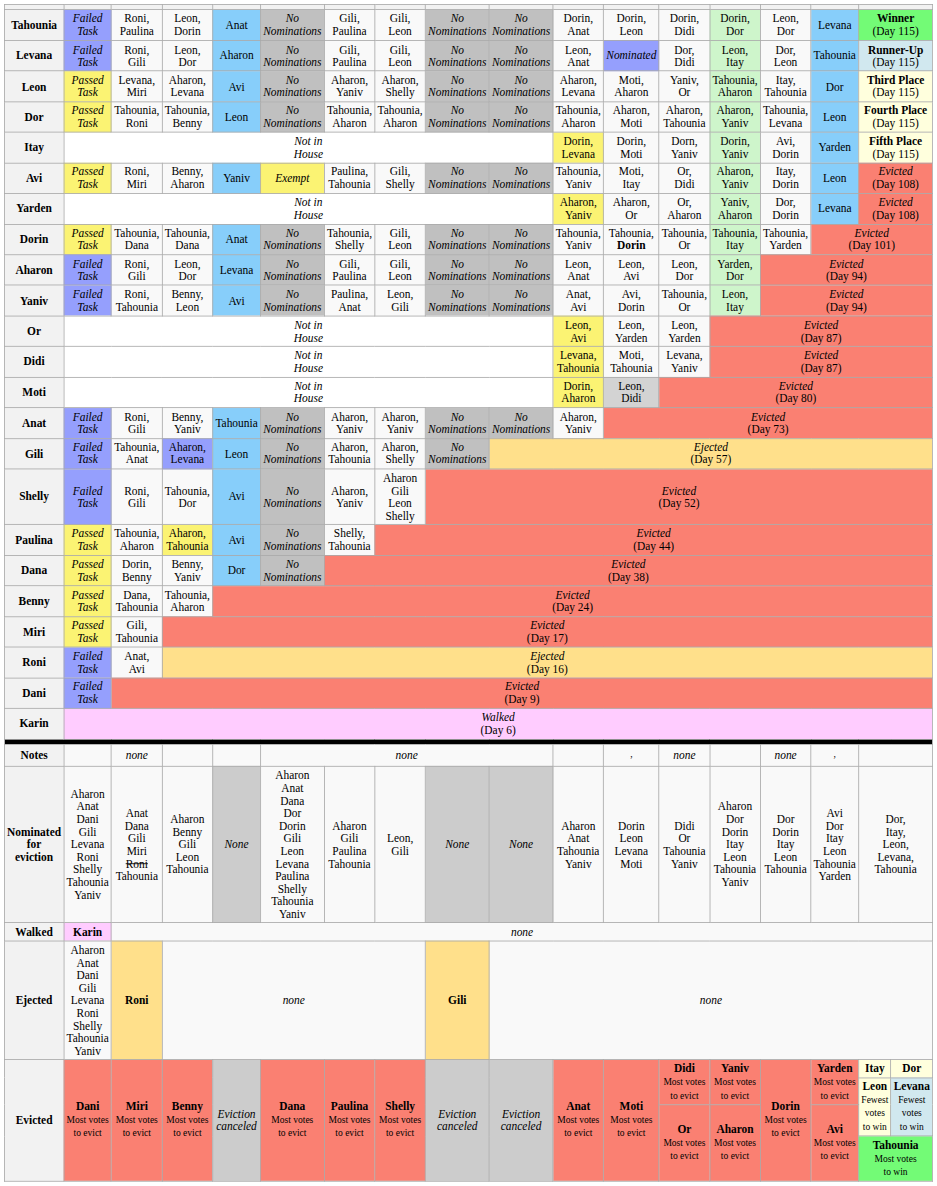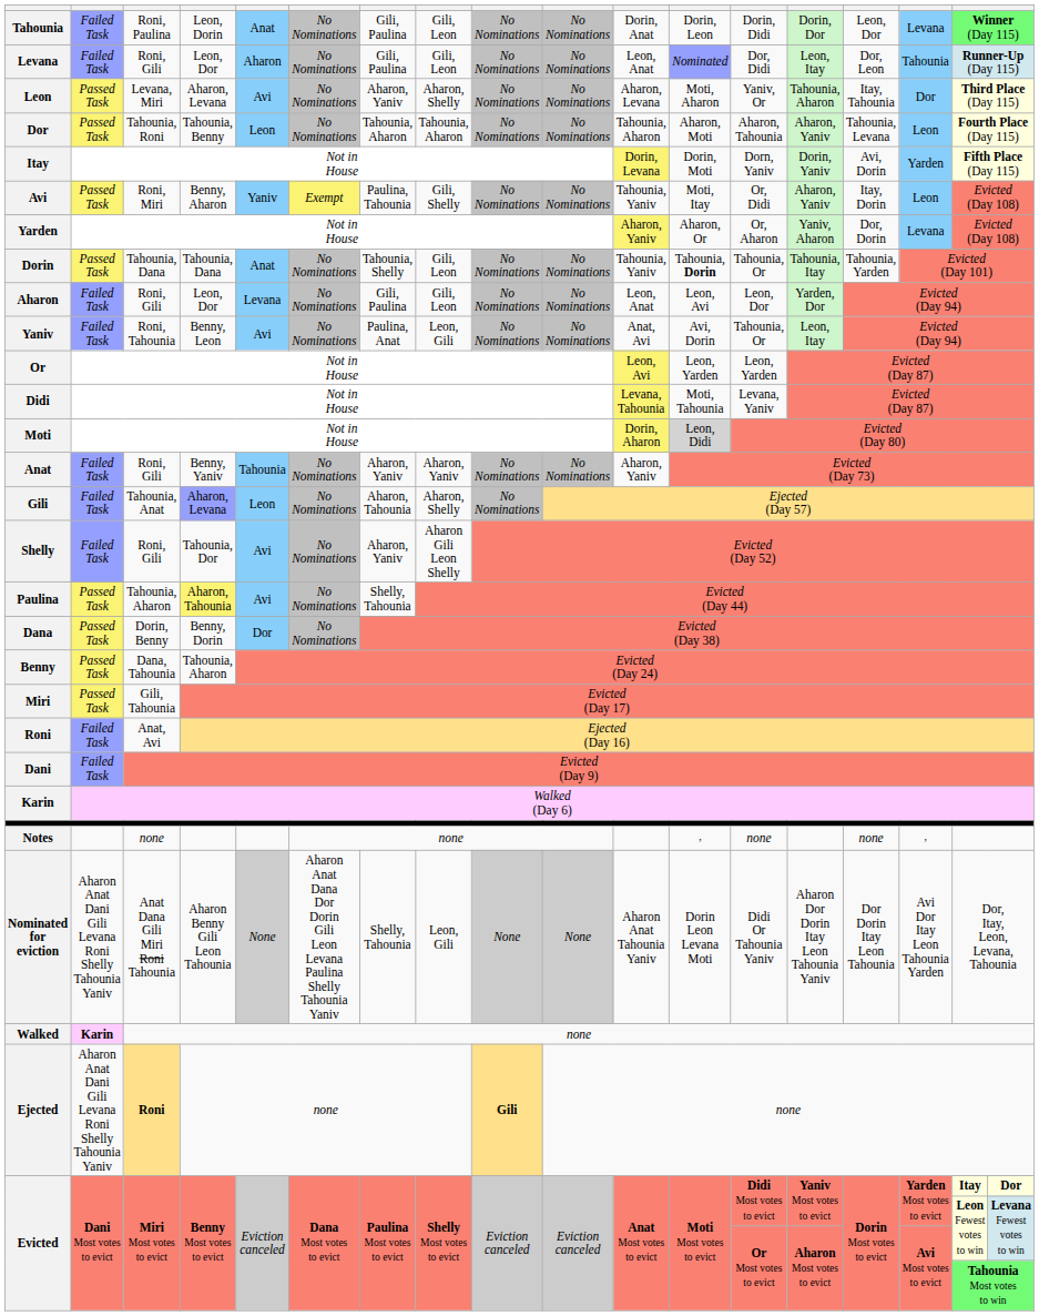 <table class="wikitable" style="font-size:85%; line-height:15px; text-align:center;">
 <tr>
 <th style="width: 5%;"></th>
 <th style="width: 5%;"></th>
 <th style="width: 5%;"></th>
 <th style="width: 5%;"></th>
 <th style="width: 5%;"></th>
 <th style="width: 5%;"></th>
 <th style="width: 5%;"></th>
 <th style="width: 5%;"></th>
 <th style="width: 5%;"></th>
 <th style="width: 5%;"></th>
 <th style="width: 5%;"></th>
 <th style="width: 5%;"></th>
 <th style="width: 5%;"></th>
 <th style="width: 5%;"></th>
 <th style="width: 5%;"></th>
 <th style="width: 5%;"></th>
 <th style="width: 10%;" colspan="2"></th>
 </tr>
 <tr>
 <th>Tahounia</th>
 <td style="background:#959ffd;"><em>Failed<br>Task</em></td>
 <td>Roni,<br>Paulina</td>
 <td>Leon,<br>Dorin</td>
 <td style="background:#87CEFA">Anat</td>
 <td style="background:#C0C0C0"><em>No<br>Nominations</em></td>
 <td>Gili,<br>Paulina</td>
 <td>Gili,<br>Leon</td>
 <td style="background:#C0C0C0"><em>No<br>Nominations</em></td>
 <td style="background:#C0C0C0"><em>No<br>Nominations</em></td>
 <td>Dorin,<br>Anat</td>
 <td>Dorin,<br>Leon</td>
 <td>Dorin,<br>Didi</td>
 <td style="background:#CEF5CB">Dorin,<br>Dor</td>
 <td>Leon,<br>Dor</td>
 <td style="background:#87CEFA;">Levana</td>
 <td colspan="2" style="background:#73FB76"><strong>Winner</strong><br>(Day 115)</td>
 </tr>
 <tr>
 <th>Levana</th>
 <td style="background:#959ffd;"><em>Failed<br>Task</em></td>
 <td>Roni,<br>Gili</td>
 <td>Leon,<br>Dor</td>
 <td style="background:#87CEFA">Aharon</td>
 <td style="background:#C0C0C0"><em>No<br>Nominations</em></td>
 <td>Gili,<br>Paulina</td>
 <td>Gili,<br>Leon</td>
 <td style="background:#C0C0C0"><em>No<br>Nominations</em></td>
 <td style="background:#C0C0C0"><em>No<br>Nominations</em></td>
 <td>Leon,<br>Anat</td>
 <td style="background:#959ffd;"><em>Nominated</em></td>
 <td>Dor,<br>Didi</td>
 <td style="background:#CEF5CB">Leon,<br>Itay</td>
 <td>Dor,<br>Leon</td>
 <td style="background:#87CEFA;">Tahounia</td>
 <td colspan="2" style="background:#D1E8EF"><strong>Runner-Up</strong><br>(Day 115)</td>
 </tr>
 <tr>
 <th>Leon</th>
 <td style="background:#FBF373;"><em>Passed<br>Task</em></td>
 <td>Levana,<br>Miri</td>
 <td>Aharon,<br>Levana</td>
 <td style="background:#87CEFA">Avi</td>
 <td style="background:#C0C0C0"><em>No<br>Nominations</em></td>
 <td>Aharon,<br>Yaniv</td>
 <td>Aharon,<br>Shelly</td>
 <td style="background:#C0C0C0"><em>No<br>Nominations</em></td>
 <td style="background:#C0C0C0"><em>No<br>Nominations</em></td>
 <td>Aharon,<br>Levana</td>
 <td>Moti,<br>Aharon</td>
 <td>Yaniv,<br>Or</td>
 <td style="background:#CEF5CB">Tahounia,<br>Aharon</td>
 <td>Itay,<br>Tahounia</td>
 <td style="background:#87CEFA;">Dor</td>
 <td colspan="2" style="background:#FFFFDD"><strong>Third Place</strong><br>(Day 115)</td>
 </tr>
 <tr>
 <th>Dor</th>
 <td style="background:#FBF373;"><em>Passed<br>Task</em></td>
 <td>Tahounia,<br>Roni</td>
 <td>Tahounia,<br>Benny</td>
 <td style="background:#87CEFA">Leon</td>
 <td style="background:#C0C0C0"><em>No<br>Nominations</em></td>
 <td>Tahounia,<br>Aharon</td>
 <td>Tahounia,<br>Aharon</td>
 <td style="background:#C0C0C0"><em>No<br>Nominations</em></td>
 <td style="background:#C0C0C0"><em>No<br>Nominations</em></td>
 <td>Tahounia,<br>Aharon</td>
 <td>Aharon,<br>Moti</td>
 <td>Aharon,<br>Tahounia</td>
 <td style="background:#CEF5CB">Aharon,<br>Yaniv</td>
 <td>Tahounia,<br>Levana</td>
 <td style="background:#87CEFA;">Leon</td>
 <td colspan="2" style="background:#FFFFDD"><strong>Fourth Place</strong><br>(Day 115)</td>
 </tr>
 <tr>
 <th>Itay</th>
 <td colspan="9" style="background:#FFFFFF"><em>Not in<br>House</em></td>
 <td style="background:#FBF373;">Dorin,<br>Levana</td>
 <td>Dorin,<br>Moti</td>
 <td>Dorn,<br>Yaniv</td>
 <td style="background:#CEF5CB">Dorin,<br>Yaniv</td>
 <td>Avi,<br>Dorin</td>
 <td style="background:#87CEFA;">Yarden</td>
 <td colspan="2" style="background:#FFFFDD"><strong>Fifth Place</strong><br>(Day 115)</td>
 </tr>
 <tr>
 <th>Avi</th>
 <td style="background:#FBF373;"><em>Passed<br>Task</em></td>
 <td>Roni,<br>Miri</td>
 <td>Benny,<br>Aharon</td>
 <td style="background:#87CEFA">Yaniv</td>
 <td style="background:#FBF373;"><em>Exempt</em></td>
 <td>Paulina,<br>Tahounia</td>
 <td>Gili,<br>Shelly</td>
 <td style="background:#C0C0C0"><em>No<br>Nominations</em></td>
 <td style="background:#C0C0C0"><em>No<br>Nominations</em></td>
 <td>Tahounia,<br>Yaniv</td>
 <td>Moti,<br>Itay</td>
 <td>Or,<br>Didi</td>
 <td style="background:#CEF5CB">Aharon,<br>Yaniv</td>
 <td>Itay,<br>Dorin</td>
 <td style="background:#87CEFA;">Leon</td>
 <td style="background:#FA8072" colspan="2"><em>Evicted</em><br>(Day 108)</td>
 </tr>
 <tr>
 <th>Yarden</th>
 <td colspan="9" style="background:#FFFFFF"><em>Not in<br>House</em></td>
 <td style="background:#FBF373;">Aharon,<br>Yaniv</td>
 <td>Aharon,<br>Or</td>
 <td>Or,<br>Aharon</td>
 <td style="background:#CEF5CB">Yaniv,<br>Aharon</td>
 <td>Dor,<br>Dorin</td>
 <td style="background:#87CEFA;">Levana</td>
 <td style="background:#FA8072" colspan="2"><em>Evicted</em><br>(Day 108)</td>
 </tr>
 <tr>
 <th>Dorin</th>
 <td style="background:#FBF373;"><em>Passed<br>Task</em></td>
 <td>Tahounia,<br>Dana</td>
 <td>Tahounia,<br>Dana</td>
 <td style="background:#87CEFA">Anat</td>
 <td style="background:#C0C0C0"><em>No<br>Nominations</em></td>
 <td>Tahounia,<br>Shelly</td>
 <td>Gili,<br>Leon</td>
 <td style="background:#C0C0C0"><em>No<br>Nominations</em></td>
 <td style="background:#C0C0C0"><em>No<br>Nominations</em></td>
 <td>Tahounia,<br>Yaniv</td>
 <td>Tahounia,<br> <strong>Dorin</strong></td>
 <td>Tahounia,<br>Or</td>
 <td style="background:#CEF5CB">Tahounia,<br>Itay</td>
 <td>Tahounia,<br>Yarden</td>
 <td style="background:#FA8072" colspan="3"><em>Evicted</em><br>(Day 101)</td>
 </tr>
 <tr>
 <th>Aharon</th>
 <td style="background:#959ffd;"><em>Failed<br>Task</em></td>
 <td>Roni,<br>Gili</td>
 <td>Leon,<br>Dor</td>
 <td style="background:#87CEFA">Levana</td>
 <td style="background:#C0C0C0"><em>No<br>Nominations</em></td>
 <td>Gili,<br>Paulina</td>
 <td>Gili,<br>Leon</td>
 <td style="background:#C0C0C0"><em>No<br>Nominations</em></td>
 <td style="background:#C0C0C0"><em>No<br>Nominations</em></td>
 <td>Leon,<br>Anat</td>
 <td>Leon,<br>Avi</td>
 <td>Leon,<br>Dor</td>
 <td style="background:#CEF5CB">Yarden,<br>Dor</td>
 <td style="background:#FA8072" colspan="4"><em>Evicted</em><br>(Day 94)</td>
 </tr>
 <tr>
 <th>Yaniv</th>
 <td style="background:#959ffd;"><em>Failed<br>Task</em></td>
 <td>Roni,<br>Tahounia</td>
 <td>Benny,<br>Leon</td>
 <td style="background:#87CEFA">Avi</td>
 <td style="background:#C0C0C0"><em>No<br>Nominations</em></td>
 <td>Paulina,<br>Anat</td>
 <td>Leon,<br>Gili</td>
 <td style="background:#C0C0C0"><em>No<br>Nominations</em></td>
 <td style="background:#C0C0C0"><em>No<br>Nominations</em></td>
 <td>Anat,<br>Avi</td>
 <td>Avi,<br>Dorin</td>
 <td>Tahounia,<br>Or</td>
 <td style="background:#CEF5CB">Leon,<br>Itay</td>
 <td style="background:#FA8072" colspan="4"><em>Evicted</em><br>(Day 94)</td>
 </tr>
 <tr>
 <th>Or</th>
 <td colspan="9" style="background:#FFFFFF"><em>Not in<br>House</em></td>
 <td style="background:#FBF373;">Leon,<br>Avi</td>
 <td>Leon,<br>Yarden</td>
 <td>Leon,<br>Yarden</td>
 <td style="background:#FA8072" colspan="5"><em>Evicted</em><br>(Day 87)</td>
 </tr>
 <tr>
 <th>Didi</th>
 <td colspan="9" style="background:#FFFFFF"><em>Not in<br>House</em></td>
 <td style="background:#FBF373;">Levana,<br>Tahounia</td>
 <td>Moti,<br>Tahounia</td>
 <td>Levana,<br>Yaniv</td>
 <td style="background:#FA8072" colspan="5"><em>Evicted</em><br>(Day 87)</td>
 </tr>
 <tr>
 <th>Moti</th>
 <td colspan="9" style="background:#FFFFFF"><em>Not in<br>House</em></td>
 <td style="background:#FBF373;">Dorin,<br>Aharon</td>
 <td style="background: lightgrey;">Leon,<br>Didi</td>
 <td style="background:#FA8072" colspan="6"><em>Evicted</em><br>(Day 80)</td>
 </tr>
 <tr>
 <th>Anat</th>
 <td style="background:#959ffd;"><em>Failed<br>Task</em></td>
 <td>Roni,<br>Gili</td>
 <td>Benny,<br>Yaniv</td>
 <td style="background:#87CEFA">Tahounia</td>
 <td style="background:#C0C0C0"><em>No<br>Nominations</em></td>
 <td>Aharon,<br>Yaniv</td>
 <td>Aharon,<br>Yaniv</td>
 <td style="background:#C0C0C0"><em>No<br>Nominations</em></td>
 <td style="background:#C0C0C0"><em>No<br>Nominations</em></td>
 <td>Aharon,<br>Yaniv</td>
 <td style="background:#FA8072" colspan="7"><em>Evicted</em><br>(Day 73)</td>
 </tr>
 <tr>
 <th>Gili</th>
 <td style="background:#959ffd;"><em>Failed<br>Task</em></td>
 <td>Tahounia,<br>Anat</td>
 <td style="background:#959ffd;">Aharon,<br>Levana</td>
 <td style="background:#87CEFA">Leon</td>
 <td style="background:#C0C0C0"><em>No<br>Nominations</em></td>
 <td>Aharon,<br>Tahounia</td>
 <td>Aharon,<br>Shelly</td>
 <td style="background:#C0C0C0"><em>No<br>Nominations</em></td>
 <td style="background:#FFE08B" colspan="9"><em>Ejected</em><br>(Day 57)</td>
 </tr>
 <tr>
 <th>Shelly</th>
 <td style="background:#959ffd;"><em>Failed<br>Task</em></td>
 <td>Roni,<br>Gili</td>
 <td>Tahounia,<br>Dor</td>
 <td style="background:#87CEFA">Avi</td>
 <td style="background:#C0C0C0"><em>No<br>Nominations</em></td>
 <td>Aharon,<br>Yaniv</td>
 <td>Aharon<br>Gili<br>Leon<br>Shelly</td>
 <td style="background:#FA8072" colspan="10"><em>Evicted</em><br>(Day 52)</td>
 </tr>
 <tr>
 <th>Paulina</th>
 <td style="background:#FBF373;"><em>Passed<br>Task</em></td>
 <td>Tahounia,<br>Aharon</td>
 <td style="background:#FBF373;">Aharon,<br>Tahounia</td>
 <td style="background:#87CEFA">Avi</td>
 <td style="background:#C0C0C0"><em>No<br>Nominations</em></td>
 <td>Shelly,<br>Tahounia</td>
 <td style="background:#FA8072" colspan="11"><em>Evicted</em><br>(Day 44)</td>
 </tr>
 <tr>
 <th>Dana</th>
 <td style="background:#FBF373;"><em>Passed<br>Task</em></td>
 <td>Dorin,<br>Benny</td>
-<td>Benny,<br>Yaniv</td>
+<td>Benny,<br>Dorin</td>
 <td style="background:#87CEFA">Dor</td>
 <td style="background:#C0C0C0"><em>No<br>Nominations</em></td>
 <td style="background:#FA8072" colspan="12"><em>Evicted</em><br>(Day 38)</td>
 </tr>
 <tr>
 <th>Benny</th>
 <td style="background:#FBF373;"><em>Passed<br>Task</em></td>
 <td>Dana,<br>Tahounia</td>
 <td>Tahounia,<br>Aharon</td>
 <td style="background:#FA8072" colspan="14"><em>Evicted</em><br>(Day 24)</td>
 </tr>
 <tr>
 <th>Miri</th>
 <td style="background:#FBF373;"><em>Passed<br>Task</em></td>
 <td>Gili,<br>Tahounia</td>
 <td style="background:#FA8072" colspan="15"><em>Evicted</em><br>(Day 17)</td>
 </tr>
 <tr>
 <th>Roni</th>
 <td style="background:#959ffd;"><em>Failed<br>Task</em></td>
 <td>Anat,<br>Avi</td>
 <td style="background:#FFE08B" colspan="15"><em>Ejected</em><br>(Day 16)</td>
 </tr>
 <tr>
 <th>Dani</th>
 <td style="background:#959ffd;"><em>Failed<br>Task</em></td>
 <td style="background:#FA8072" colspan="16"><em>Evicted</em><br>(Day 9)</td>
 </tr>
 <tr>
 <th>Karin</th>
 <td bgcolor="FFCCFF" colspan="17"><em>Walked</em><br>(Day 6)</td>
 </tr>
 <tr>
 <td colspan="18" style="background-color: black;"></td>
 </tr>
 <tr>
 <th>Notes</th>
 <td></td>
 <td><em>none</em></td>
 <td></td>
 <td></td>
 <td colspan=5><em>none</em></td>
 <td></td>
 <td><sup>,</sup></td>
 <td><em>none</em></td>
 <td></td>
 <td><em>none</em></td>
 <td> <sup>,</sup> </td>
 <td colspan=2></td>
 </tr>
 <tr>
 <th>Nominated<br>for eviction</th>
 <td>Aharon<br>Anat<br>Dani<br>Gili<br>Levana<br>Roni<br>Shelly<br>Tahounia<br>Yaniv</td>
 <td>Anat<br>Dana<br>Gili<br>Miri<br><s>Roni</s><br>Tahounia</td>
 <td>Aharon<br>Benny<br>Gili<br>Leon<br>Tahounia</td>
 <td style="background:#CCC"><em>None</em></td>
 <td>Aharon<br>Anat<br>Dana<br>Dor<br>Dorin<br>Gili<br>Leon<br>Levana<br>Paulina<br>Shelly<br>Tahounia<br>Yaniv</td>
-<td>Aharon<br>Gili<br>Paulina<br>Tahounia</td>
+<td>Shelly,<br>Tahounia</td>
 <td>Leon,<br>Gili</td>
 <td style="background:#CCC"><em>None</em></td>
 <td style="background:#CCC"><em>None</em></td>
 <td>Aharon<br>Anat<br>Tahounia<br>Yaniv</td>
 <td>Dorin<br>Leon<br>Levana<br>Moti</td>
 <td>Didi<br>Or<br>Tahounia<br>Yaniv</td>
 <td>Aharon<br>Dor<br>Dorin<br>Itay<br>Leon<br>Tahounia<br>Yaniv</td>
 <td>Dor<br>Dorin<br>Itay<br>Leon<br>Tahounia</td>
 <td>Avi<br>Dor<br>Itay<br>Leon<br>Tahounia<br>Yarden</td>
 <td colspan="2">Dor,<br>Itay,<br>Leon,<br>Levana,<br>Tahounia</td>
 </tr>
 <tr>
 <th>Walked</th>
 <td bgcolor="FFCCFF"><strong>Karin</strong></td>
 <td colspan=16><em>none</em></td>
 </tr>
 <tr>
 <th>Ejected</th>
 <td>Aharon<br>Anat<br>Dani<br>Gili<br>Levana<br>Roni<br>Shelly<br>Tahounia<br>Yaniv</td>
 <td style="background:#FFE08B"><strong>Roni</strong></td>
 <td colspan=5><em>none</em></td>
 <td style="background:#FFE08B"><strong>Gili</strong></td>
 <td colspan=9><em>none</em></td>
 </tr>
 <tr>
 <th rowspan="4">Evicted</th>
 <td rowspan="4" style="background:#FA8072"><strong>Dani</strong><br><small>Most votes<br>to evict</small></td>
 <td rowspan="4" style="background:#FA8072"><strong>Miri</strong><br><small>Most votes<br>to evict</small></td>
 <td rowspan="4" style="background:#FA8072"><strong>Benny</strong><br><small>Most votes<br>to evict</small></td>
 <td rowspan="4" style="background:#CCC"><em>Eviction<br>canceled</em></td>
 <td rowspan="4" style="background:#FA8072"><strong>Dana</strong><br><small>Most votes<br>to evict</small></td>
 <td rowspan="4" style="background:#FA8072"><strong>Paulina</strong><br><small>Most votes<br>to evict</small></td>
 <td rowspan="4" style="background:#FA8072"><strong>Shelly</strong><br><small>Most votes<br>to evict</small></td>
 <td rowspan="4" style="background:#CCC"><em>Eviction<br>canceled</em></td>
 <td rowspan="4" style="background:#CCC"><em>Eviction<br>canceled</em></td>
 <td rowspan="4" style="background:#FA8072"><strong>Anat</strong><br><small>Most votes<br>to evict</small></td>
 <td rowspan="4" style="background:#FA8072"><strong>Moti</strong><br><small>Most votes<br>to evict</small></td>
 <td rowspan="2" style="background:#FA8072"><strong>Didi</strong><br><small>Most votes<br>to evict</small></td>
 <td rowspan="2" style="background:#FA8072"><strong>Yaniv</strong><br><small>Most votes<br>to evict</small></td>
 <td rowspan="4" style="background:#FA8072"><strong>Dorin</strong><br><small>Most votes<br>to evict</small></td>
 <td rowspan="2" style="background:#FA8072"><strong>Yarden</strong><br><small>Most votes<br>to evict</small></td>
 <td style="background:#FFFFDD"><strong>Itay</strong><br></td>
 <td style="background:#FFFFDD"><strong>Dor</strong><br></td>
 </tr>
 <tr>
 <td rowspan="2" style="background:#FFFFDD"><strong>Leon</strong><br><small>Fewest votes<br>to win</small></td>
 <td rowspan="2" style="background:#D1E8EF"><strong>Levana</strong><br><small>Fewest votes<br>to win</small></td>
 </tr>
 <tr>
 <td rowspan="2" style="background:#FA8072"><strong>Or</strong><br><small>Most votes<br>to evict</small></td>
 <td rowspan="2" style="background:#FA8072"><strong>Aharon</strong><br><small>Most votes<br>to evict</small></td>
 <td rowspan="2" style="background:#FA8072"><strong>Avi</strong><br><small>Most votes<br>to evict</small></td>
 </tr>
 <tr>
 <td colspan="2" style="background:#73FB76"><strong>Tahounia</strong><br><small>Most votes<br>to win</small></td>
 </tr>
 </table>
